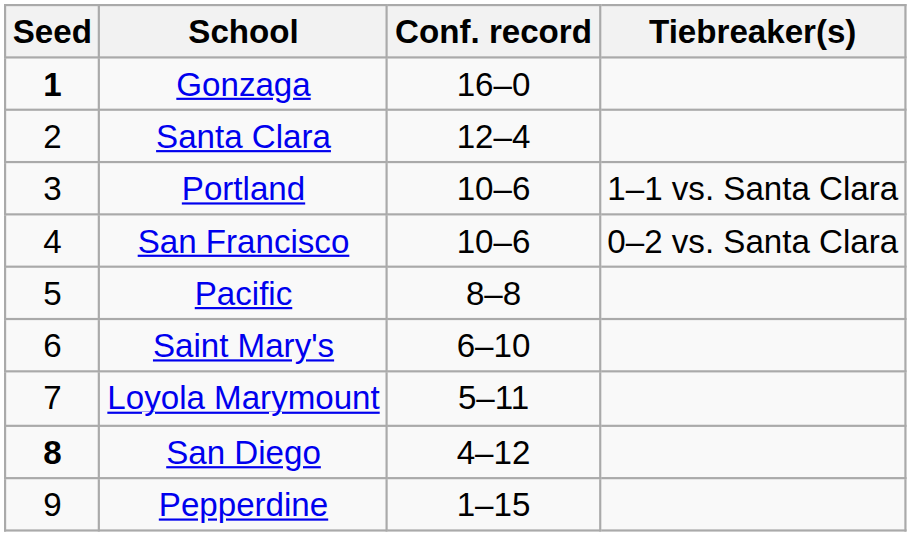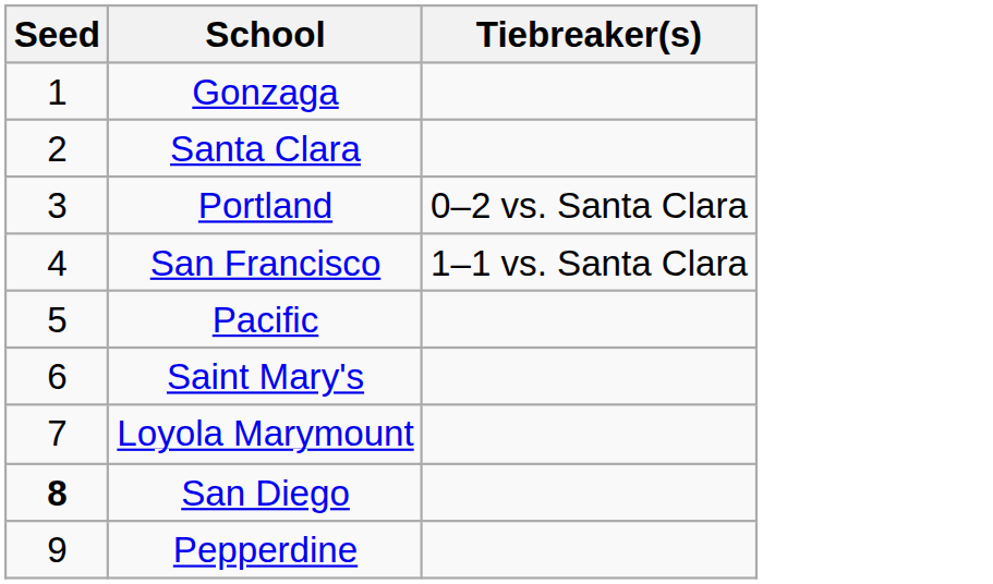 <table class="wikitable" style="white-space:nowrap; font-size:95%;text-align:center">
 <tr>
 <th>Seed</th>
 <th>School</th>
-<th>Conf. record</th>
 <th>Tiebreaker(s)</th>
 </tr>
 <tr>
-<td><strong>1</strong></td>
+<td>1</td>
 <td><a href='#'>Gonzaga</a></td>
-<td>16–0</td>
 <td></td>
 </tr>
 <tr>
 <td>2</td>
 <td><a href='#'>Santa Clara</a></td>
-<td>12–4</td>
 <td></td>
 </tr>
 <tr>
 <td>3</td>
 <td><a href='#'>Portland</a></td>
-<td>10–6</td>
-<td>1–1 vs. Santa Clara</td>
+<td>0–2 vs. Santa Clara</td>
 </tr>
 <tr>
 <td>4</td>
 <td><a href='#'>San Francisco</a></td>
-<td>10–6</td>
-<td>0–2 vs. Santa Clara</td>
+<td>1–1 vs. Santa Clara</td>
 </tr>
 <tr>
 <td>5</td>
 <td><a href='#'>Pacific</a></td>
-<td>8–8</td>
 <td></td>
 </tr>
 <tr>
 <td>6</td>
 <td><a href='#'>Saint Mary's</a></td>
-<td>6–10</td>
 <td></td>
 </tr>
 <tr>
 <td>7</td>
 <td><a href='#'>Loyola Marymount</a></td>
-<td>5–11</td>
 <td></td>
 </tr>
 <tr>
 <td><strong>8</strong></td>
 <td><a href='#'>San Diego</a></td>
-<td>4–12</td>
 <td></td>
 </tr>
 <tr>
 <td>9</td>
 <td><a href='#'>Pepperdine</a></td>
-<td>1–15</td>
 <td></td>
 </tr>
 </table>
